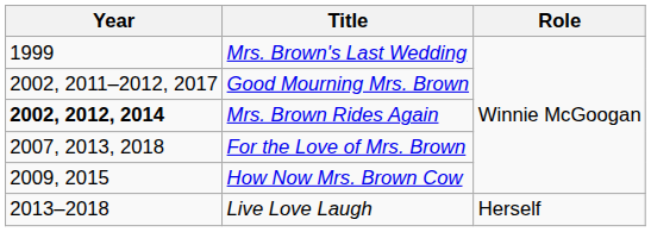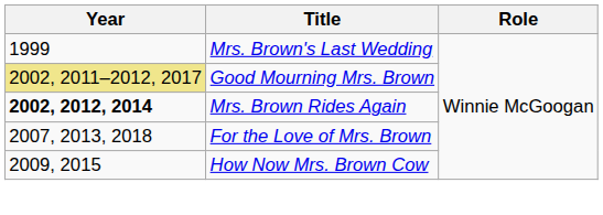 <table class="wikitable">
 <tr>
 <th>Year</th>
 <th>Title</th>
 <th>Role</th>
 </tr>
 <tr>
 <td>1999</td>
 <td><em><a href='#'>Mrs. Brown's Last Wedding</a></em></td>
 <td rowspan="5">Winnie McGoogan</td>
 </tr>
 <tr>
-<td>2002, 2011–2012, 2017</td>
+<td style="background: khaki;">2002, 2011–2012, 2017</td>
 <td><em><a href='#'>Good Mourning Mrs. Brown</a></em></td>
 </tr>
 <tr>
 <td><strong>2002, 2012, 2014</strong></td>
 <td><em><a href='#'>Mrs. Brown Rides Again</a></em></td>
 </tr>
 <tr>
 <td>2007, 2013, 2018</td>
 <td><em><a href='#'>For the Love of Mrs. Brown</a></em></td>
 </tr>
 <tr>
 <td>2009, 2015</td>
 <td><em><a href='#'>How Now Mrs. Brown Cow</a></em></td>
 </tr>
-<tr>
-<td>2013–2018</td>
-<td><em>Live Love Laugh</em></td>
-<td>Herself</td>
-</tr>
 </table>
